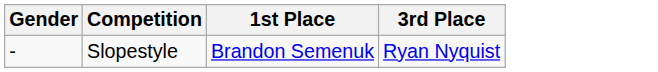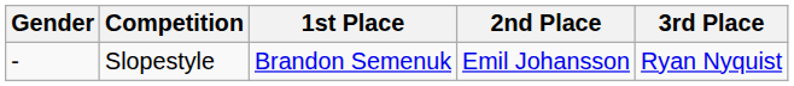 <table class="wikitable">
 <tr>
 <th>Gender</th>
 <th>Competition</th>
 <th>1st Place</th>
+<th>2nd Place</th>
 <th>3rd Place</th>
 </tr>
 <tr>
 <td>-</td>
 <td>Slopestyle</td>
 <td><a href='#'>Brandon Semenuk</a></td>
+<td><a href='#'>Emil Johansson</a></td>
 <td><a href='#'>Ryan Nyquist</a></td>
 </tr>
 </table>
